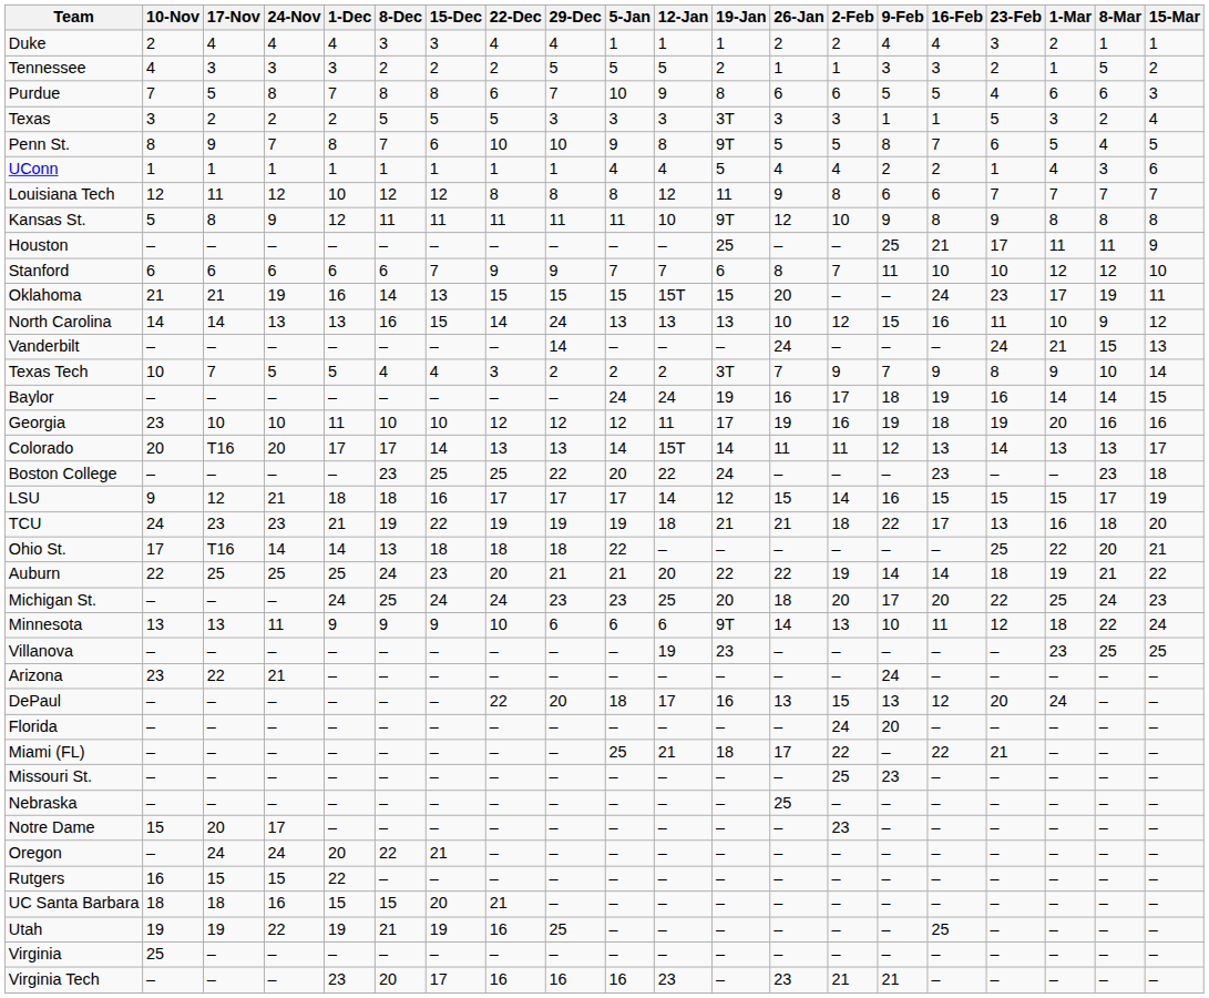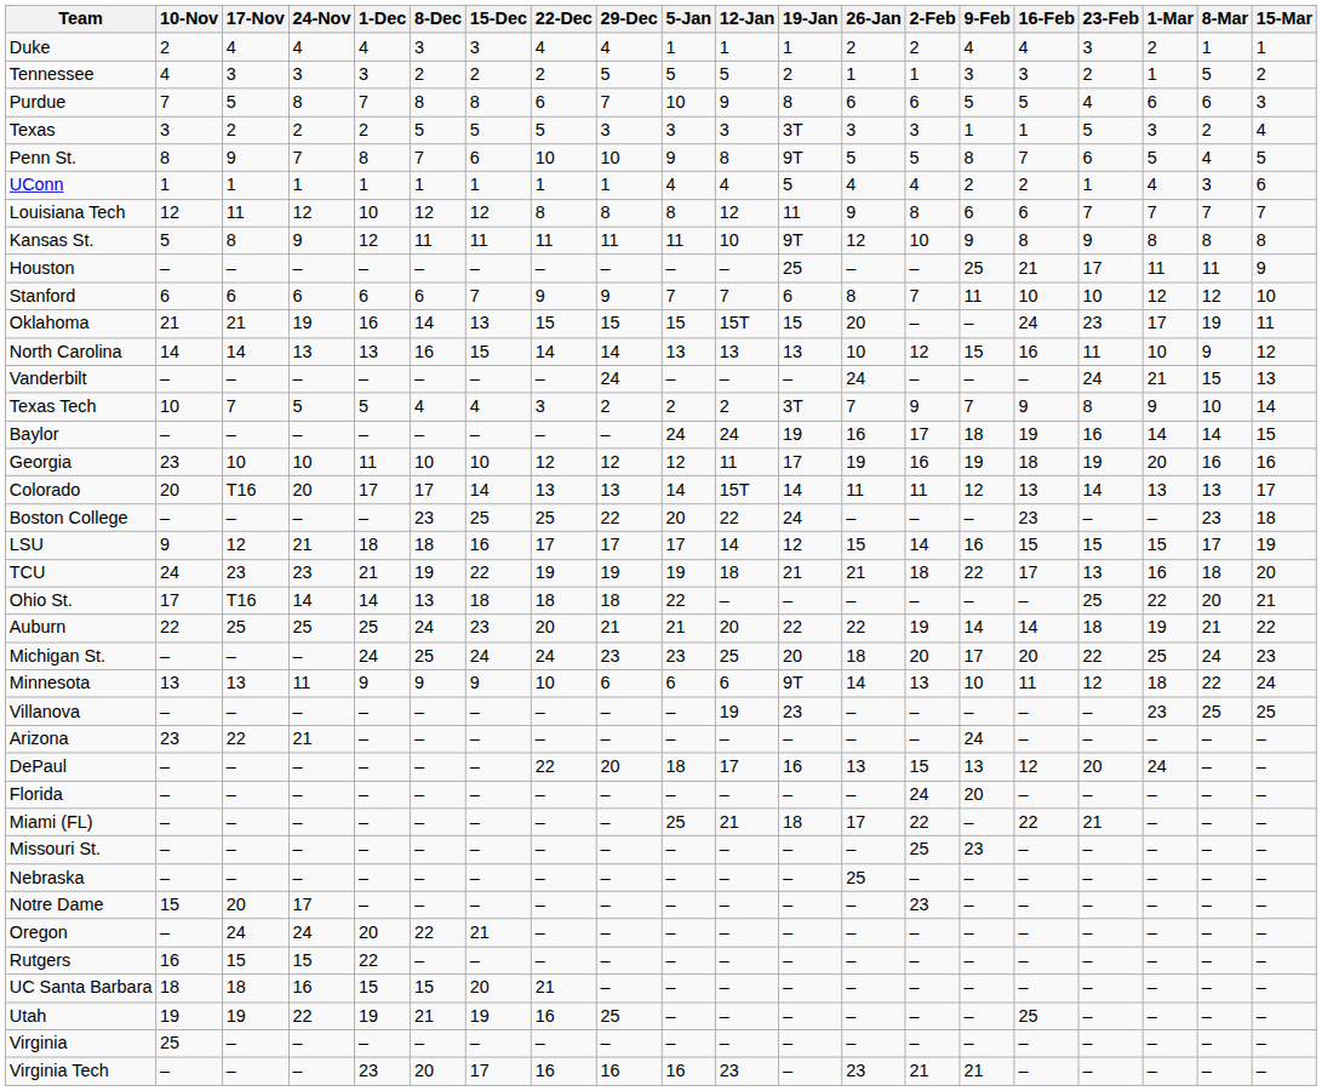 <table class="wikitable sortable">
 <tr>
 <th>Team</th>
 <th>10-Nov</th>
 <th>17-Nov</th>
 <th>24-Nov</th>
 <th>1-Dec</th>
 <th>8-Dec</th>
 <th>15-Dec</th>
 <th>22-Dec</th>
 <th>29-Dec</th>
 <th>5-Jan</th>
 <th>12-Jan</th>
 <th>19-Jan</th>
 <th>26-Jan</th>
 <th>2-Feb</th>
 <th>9-Feb</th>
 <th>16-Feb</th>
 <th>23-Feb</th>
 <th>1-Mar</th>
 <th>8-Mar</th>
 <th>15-Mar</th>
 </tr>
 <tr>
 <td>Duke</td>
 <td>2</td>
 <td>4</td>
 <td>4</td>
 <td>4</td>
 <td>3</td>
 <td>3</td>
 <td>4</td>
 <td>4</td>
 <td>1</td>
 <td>1</td>
 <td>1</td>
 <td>2</td>
 <td>2</td>
 <td>4</td>
 <td>4</td>
 <td>3</td>
 <td>2</td>
 <td>1</td>
 <td>1</td>
 </tr>
 <tr>
 <td>Tennessee</td>
 <td>4</td>
 <td>3</td>
 <td>3</td>
 <td>3</td>
 <td>2</td>
 <td>2</td>
 <td>2</td>
 <td>5</td>
 <td>5</td>
 <td>5</td>
 <td>2</td>
 <td>1</td>
 <td>1</td>
 <td>3</td>
 <td>3</td>
 <td>2</td>
 <td>1</td>
 <td>5</td>
 <td>2</td>
 </tr>
 <tr>
 <td>Purdue</td>
 <td>7</td>
 <td>5</td>
 <td>8</td>
 <td>7</td>
 <td>8</td>
 <td>8</td>
 <td>6</td>
 <td>7</td>
 <td>10</td>
 <td>9</td>
 <td>8</td>
 <td>6</td>
 <td>6</td>
 <td>5</td>
 <td>5</td>
 <td>4</td>
 <td>6</td>
 <td>6</td>
 <td>3</td>
 </tr>
 <tr>
 <td>Texas</td>
 <td>3</td>
 <td>2</td>
 <td>2</td>
 <td>2</td>
 <td>5</td>
 <td>5</td>
 <td>5</td>
 <td>3</td>
 <td>3</td>
 <td>3</td>
 <td data-sort-value=3>3T</td>
 <td>3</td>
 <td>3</td>
 <td>1</td>
 <td>1</td>
 <td>5</td>
 <td>3</td>
 <td>2</td>
 <td>4</td>
 </tr>
 <tr>
 <td>Penn St.</td>
 <td>8</td>
 <td>9</td>
 <td>7</td>
 <td>8</td>
 <td>7</td>
 <td>6</td>
 <td>10</td>
 <td>10</td>
 <td>9</td>
 <td>8</td>
 <td data-sort-value=9>9T</td>
 <td>5</td>
 <td>5</td>
 <td>8</td>
 <td>7</td>
 <td>6</td>
 <td>5</td>
 <td>4</td>
 <td>5</td>
 </tr>
 <tr>
 <td><a href='#'>UConn</a></td>
 <td>1</td>
 <td>1</td>
 <td>1</td>
 <td>1</td>
 <td>1</td>
 <td>1</td>
 <td>1</td>
 <td>1</td>
 <td>4</td>
 <td>4</td>
 <td>5</td>
 <td>4</td>
 <td>4</td>
 <td>2</td>
 <td>2</td>
 <td>1</td>
 <td>4</td>
 <td>3</td>
 <td>6</td>
 </tr>
 <tr>
 <td>Louisiana Tech</td>
 <td>12</td>
 <td>11</td>
 <td>12</td>
 <td>10</td>
 <td>12</td>
 <td>12</td>
 <td>8</td>
 <td>8</td>
 <td>8</td>
 <td>12</td>
 <td>11</td>
 <td>9</td>
 <td>8</td>
 <td>6</td>
 <td>6</td>
 <td>7</td>
 <td>7</td>
 <td>7</td>
 <td>7</td>
 </tr>
 <tr>
 <td>Kansas St.</td>
 <td>5</td>
 <td>8</td>
 <td>9</td>
 <td>12</td>
 <td>11</td>
 <td>11</td>
 <td>11</td>
 <td>11</td>
 <td>11</td>
 <td>10</td>
 <td data-sort-value=9>9T</td>
 <td>12</td>
 <td>10</td>
 <td>9</td>
 <td>8</td>
 <td>9</td>
 <td>8</td>
 <td>8</td>
 <td>8</td>
 </tr>
 <tr>
 <td>Houston</td>
 <td data-sort-value=99>–</td>
 <td data-sort-value=99>–</td>
 <td data-sort-value=99>–</td>
 <td data-sort-value=99>–</td>
 <td data-sort-value=99>–</td>
 <td data-sort-value=99>–</td>
 <td data-sort-value=99>–</td>
 <td data-sort-value=99>–</td>
 <td data-sort-value=99>–</td>
 <td data-sort-value=99>–</td>
 <td>25</td>
 <td data-sort-value=99>–</td>
 <td data-sort-value=99>–</td>
 <td>25</td>
 <td>21</td>
 <td>17</td>
 <td>11</td>
 <td>11</td>
 <td>9</td>
 </tr>
 <tr>
 <td>Stanford</td>
 <td>6</td>
 <td>6</td>
 <td>6</td>
 <td>6</td>
 <td>6</td>
 <td>7</td>
 <td>9</td>
 <td>9</td>
 <td>7</td>
 <td>7</td>
 <td>6</td>
 <td>8</td>
 <td>7</td>
 <td>11</td>
 <td>10</td>
 <td>10</td>
 <td>12</td>
 <td>12</td>
 <td>10</td>
 </tr>
 <tr>
 <td>Oklahoma</td>
 <td>21</td>
 <td>21</td>
 <td>19</td>
 <td>16</td>
 <td>14</td>
 <td>13</td>
 <td>15</td>
 <td>15</td>
 <td>15</td>
 <td data-sort-value=15>15T</td>
 <td>15</td>
 <td>20</td>
 <td data-sort-value=99>–</td>
 <td data-sort-value=99>–</td>
 <td>24</td>
 <td>23</td>
 <td>17</td>
 <td>19</td>
 <td>11</td>
 </tr>
 <tr>
 <td>North Carolina</td>
 <td>14</td>
 <td>14</td>
 <td>13</td>
 <td>13</td>
 <td>16</td>
 <td>15</td>
 <td>14</td>
-<td>24</td>
+<td>14</td>
 <td>13</td>
 <td>13</td>
 <td>13</td>
 <td>10</td>
 <td>12</td>
 <td>15</td>
 <td>16</td>
 <td>11</td>
 <td>10</td>
 <td>9</td>
 <td>12</td>
 </tr>
 <tr>
 <td>Vanderbilt</td>
 <td data-sort-value=99>–</td>
 <td data-sort-value=99>–</td>
 <td data-sort-value=99>–</td>
 <td data-sort-value=99>–</td>
 <td data-sort-value=99>–</td>
 <td data-sort-value=99>–</td>
 <td data-sort-value=99>–</td>
-<td>14</td>
+<td>24</td>
 <td data-sort-value=99>–</td>
 <td data-sort-value=99>–</td>
 <td data-sort-value=99>–</td>
 <td>24</td>
 <td data-sort-value=99>–</td>
 <td data-sort-value=99>–</td>
 <td data-sort-value=99>–</td>
 <td>24</td>
 <td>21</td>
 <td>15</td>
 <td>13</td>
 </tr>
 <tr>
 <td>Texas Tech</td>
 <td>10</td>
 <td>7</td>
 <td>5</td>
 <td>5</td>
 <td>4</td>
 <td>4</td>
 <td>3</td>
 <td>2</td>
 <td>2</td>
 <td>2</td>
 <td data-sort-value=3>3T</td>
 <td>7</td>
 <td>9</td>
 <td>7</td>
 <td>9</td>
 <td>8</td>
 <td>9</td>
 <td>10</td>
 <td>14</td>
 </tr>
 <tr>
 <td>Baylor</td>
 <td data-sort-value=99>–</td>
 <td data-sort-value=99>–</td>
 <td data-sort-value=99>–</td>
 <td data-sort-value=99>–</td>
 <td data-sort-value=99>–</td>
 <td data-sort-value=99>–</td>
 <td data-sort-value=99>–</td>
 <td data-sort-value=99>–</td>
 <td>24</td>
 <td>24</td>
 <td>19</td>
 <td>16</td>
 <td>17</td>
 <td>18</td>
 <td>19</td>
 <td>16</td>
 <td>14</td>
 <td>14</td>
 <td>15</td>
 </tr>
 <tr>
 <td>Georgia</td>
 <td>23</td>
 <td>10</td>
 <td>10</td>
 <td>11</td>
 <td>10</td>
 <td>10</td>
 <td>12</td>
 <td>12</td>
 <td>12</td>
 <td>11</td>
 <td>17</td>
 <td>19</td>
 <td>16</td>
 <td>19</td>
 <td>18</td>
 <td>19</td>
 <td>20</td>
 <td>16</td>
 <td>16</td>
 </tr>
 <tr>
 <td>Colorado</td>
 <td>20</td>
 <td data-sort-value=16>T16</td>
 <td>20</td>
 <td>17</td>
 <td>17</td>
 <td>14</td>
 <td>13</td>
 <td>13</td>
 <td>14</td>
 <td data-sort-value=15>15T</td>
 <td>14</td>
 <td>11</td>
 <td>11</td>
 <td>12</td>
 <td>13</td>
 <td>14</td>
 <td>13</td>
 <td>13</td>
 <td>17</td>
 </tr>
 <tr>
 <td>Boston College</td>
 <td data-sort-value=99>–</td>
 <td data-sort-value=99>–</td>
 <td data-sort-value=99>–</td>
 <td data-sort-value=99>–</td>
 <td>23</td>
 <td>25</td>
 <td>25</td>
 <td>22</td>
 <td>20</td>
 <td>22</td>
 <td>24</td>
 <td data-sort-value=99>–</td>
 <td data-sort-value=99>–</td>
 <td data-sort-value=99>–</td>
 <td>23</td>
 <td data-sort-value=99>–</td>
 <td data-sort-value=99>–</td>
 <td>23</td>
 <td>18</td>
 </tr>
 <tr>
 <td>LSU</td>
 <td>9</td>
 <td>12</td>
 <td>21</td>
 <td>18</td>
 <td>18</td>
 <td>16</td>
 <td>17</td>
 <td>17</td>
 <td>17</td>
 <td>14</td>
 <td>12</td>
 <td>15</td>
 <td>14</td>
 <td>16</td>
 <td>15</td>
 <td>15</td>
 <td>15</td>
 <td>17</td>
 <td>19</td>
 </tr>
 <tr>
 <td>TCU</td>
 <td>24</td>
 <td>23</td>
 <td>23</td>
 <td>21</td>
 <td>19</td>
 <td>22</td>
 <td>19</td>
 <td>19</td>
 <td>19</td>
 <td>18</td>
 <td>21</td>
 <td>21</td>
 <td>18</td>
 <td>22</td>
 <td>17</td>
 <td>13</td>
 <td>16</td>
 <td>18</td>
 <td>20</td>
 </tr>
 <tr>
 <td>Ohio St.</td>
 <td>17</td>
 <td data-sort-value=16>T16</td>
 <td>14</td>
 <td>14</td>
 <td>13</td>
 <td>18</td>
 <td>18</td>
 <td>18</td>
 <td>22</td>
 <td data-sort-value=99>–</td>
 <td data-sort-value=99>–</td>
 <td data-sort-value=99>–</td>
 <td data-sort-value=99>–</td>
 <td data-sort-value=99>–</td>
 <td data-sort-value=99>–</td>
 <td>25</td>
 <td>22</td>
 <td>20</td>
 <td>21</td>
 </tr>
 <tr>
 <td>Auburn</td>
 <td>22</td>
 <td>25</td>
 <td>25</td>
 <td>25</td>
 <td>24</td>
 <td>23</td>
 <td>20</td>
 <td>21</td>
 <td>21</td>
 <td>20</td>
 <td>22</td>
 <td>22</td>
 <td>19</td>
 <td>14</td>
 <td>14</td>
 <td>18</td>
 <td>19</td>
 <td>21</td>
 <td>22</td>
 </tr>
 <tr>
 <td>Michigan St.</td>
 <td data-sort-value=99>–</td>
 <td data-sort-value=99>–</td>
 <td data-sort-value=99>–</td>
 <td>24</td>
 <td>25</td>
 <td>24</td>
 <td>24</td>
 <td>23</td>
 <td>23</td>
 <td>25</td>
 <td>20</td>
 <td>18</td>
 <td>20</td>
 <td>17</td>
 <td>20</td>
 <td>22</td>
 <td>25</td>
 <td>24</td>
 <td>23</td>
 </tr>
 <tr>
 <td>Minnesota</td>
 <td>13</td>
 <td>13</td>
 <td>11</td>
 <td>9</td>
 <td>9</td>
 <td>9</td>
 <td>10</td>
 <td>6</td>
 <td>6</td>
 <td>6</td>
 <td data-sort-value=9>9T</td>
 <td>14</td>
 <td>13</td>
 <td>10</td>
 <td>11</td>
 <td>12</td>
 <td>18</td>
 <td>22</td>
 <td>24</td>
 </tr>
 <tr>
 <td>Villanova</td>
 <td data-sort-value=99>–</td>
 <td data-sort-value=99>–</td>
 <td data-sort-value=99>–</td>
 <td data-sort-value=99>–</td>
 <td data-sort-value=99>–</td>
 <td data-sort-value=99>–</td>
 <td data-sort-value=99>–</td>
 <td data-sort-value=99>–</td>
 <td data-sort-value=99>–</td>
 <td>19</td>
 <td>23</td>
 <td data-sort-value=99>–</td>
 <td data-sort-value=99>–</td>
 <td data-sort-value=99>–</td>
 <td data-sort-value=99>–</td>
 <td data-sort-value=99>–</td>
 <td>23</td>
 <td>25</td>
 <td>25</td>
 </tr>
 <tr>
 <td>Arizona</td>
 <td>23</td>
 <td>22</td>
 <td>21</td>
 <td data-sort-value=99>–</td>
 <td data-sort-value=99>–</td>
 <td data-sort-value=99>–</td>
 <td data-sort-value=99>–</td>
 <td data-sort-value=99>–</td>
 <td data-sort-value=99>–</td>
 <td data-sort-value=99>–</td>
 <td data-sort-value=99>–</td>
 <td data-sort-value=99>–</td>
 <td data-sort-value=99>–</td>
 <td>24</td>
 <td data-sort-value=99>–</td>
 <td data-sort-value=99>–</td>
 <td data-sort-value=99>–</td>
 <td data-sort-value=99>–</td>
 <td data-sort-value=99>–</td>
 </tr>
 <tr>
 <td>DePaul</td>
 <td data-sort-value=99>–</td>
 <td data-sort-value=99>–</td>
 <td data-sort-value=99>–</td>
 <td data-sort-value=99>–</td>
 <td data-sort-value=99>–</td>
 <td data-sort-value=99>–</td>
 <td>22</td>
 <td>20</td>
 <td>18</td>
 <td>17</td>
 <td>16</td>
 <td>13</td>
 <td>15</td>
 <td>13</td>
 <td>12</td>
 <td>20</td>
 <td>24</td>
 <td data-sort-value=99>–</td>
 <td data-sort-value=99>–</td>
 </tr>
 <tr>
 <td>Florida</td>
 <td data-sort-value=99>–</td>
 <td data-sort-value=99>–</td>
 <td data-sort-value=99>–</td>
 <td data-sort-value=99>–</td>
 <td data-sort-value=99>–</td>
 <td data-sort-value=99>–</td>
 <td data-sort-value=99>–</td>
 <td data-sort-value=99>–</td>
 <td data-sort-value=99>–</td>
 <td data-sort-value=99>–</td>
 <td data-sort-value=99>–</td>
 <td data-sort-value=99>–</td>
 <td>24</td>
 <td>20</td>
 <td data-sort-value=99>–</td>
 <td data-sort-value=99>–</td>
 <td data-sort-value=99>–</td>
 <td data-sort-value=99>–</td>
 <td data-sort-value=99>–</td>
 </tr>
 <tr>
 <td>Miami (FL)</td>
 <td data-sort-value=99>–</td>
 <td data-sort-value=99>–</td>
 <td data-sort-value=99>–</td>
 <td data-sort-value=99>–</td>
 <td data-sort-value=99>–</td>
 <td data-sort-value=99>–</td>
 <td data-sort-value=99>–</td>
 <td data-sort-value=99>–</td>
 <td>25</td>
 <td>21</td>
 <td>18</td>
 <td>17</td>
 <td>22</td>
 <td data-sort-value=99>–</td>
 <td>22</td>
 <td>21</td>
 <td data-sort-value=99>–</td>
 <td data-sort-value=99>–</td>
 <td data-sort-value=99>–</td>
 </tr>
 <tr>
 <td>Missouri St.</td>
 <td data-sort-value=99>–</td>
 <td data-sort-value=99>–</td>
 <td data-sort-value=99>–</td>
 <td data-sort-value=99>–</td>
 <td data-sort-value=99>–</td>
 <td data-sort-value=99>–</td>
 <td data-sort-value=99>–</td>
 <td data-sort-value=99>–</td>
 <td data-sort-value=99>–</td>
 <td data-sort-value=99>–</td>
 <td data-sort-value=99>–</td>
 <td data-sort-value=99>–</td>
 <td>25</td>
 <td>23</td>
 <td data-sort-value=99>–</td>
 <td data-sort-value=99>–</td>
 <td data-sort-value=99>–</td>
 <td data-sort-value=99>–</td>
 <td data-sort-value=99>–</td>
 </tr>
 <tr>
 <td>Nebraska</td>
 <td data-sort-value=99>–</td>
 <td data-sort-value=99>–</td>
 <td data-sort-value=99>–</td>
 <td data-sort-value=99>–</td>
 <td data-sort-value=99>–</td>
 <td data-sort-value=99>–</td>
 <td data-sort-value=99>–</td>
 <td data-sort-value=99>–</td>
 <td data-sort-value=99>–</td>
 <td data-sort-value=99>–</td>
 <td data-sort-value=99>–</td>
 <td>25</td>
 <td data-sort-value=99>–</td>
 <td data-sort-value=99>–</td>
 <td data-sort-value=99>–</td>
 <td data-sort-value=99>–</td>
 <td data-sort-value=99>–</td>
 <td data-sort-value=99>–</td>
 <td data-sort-value=99>–</td>
 </tr>
 <tr>
 <td>Notre Dame</td>
 <td>15</td>
 <td>20</td>
 <td>17</td>
 <td data-sort-value=99>–</td>
 <td data-sort-value=99>–</td>
 <td data-sort-value=99>–</td>
 <td data-sort-value=99>–</td>
 <td data-sort-value=99>–</td>
 <td data-sort-value=99>–</td>
 <td data-sort-value=99>–</td>
 <td data-sort-value=99>–</td>
 <td data-sort-value=99>–</td>
 <td>23</td>
 <td data-sort-value=99>–</td>
 <td data-sort-value=99>–</td>
 <td data-sort-value=99>–</td>
 <td data-sort-value=99>–</td>
 <td data-sort-value=99>–</td>
 <td data-sort-value=99>–</td>
 </tr>
 <tr>
 <td>Oregon</td>
 <td data-sort-value=99>–</td>
 <td>24</td>
 <td>24</td>
 <td>20</td>
 <td>22</td>
 <td>21</td>
 <td data-sort-value=99>–</td>
 <td data-sort-value=99>–</td>
 <td data-sort-value=99>–</td>
 <td data-sort-value=99>–</td>
 <td data-sort-value=99>–</td>
 <td data-sort-value=99>–</td>
 <td data-sort-value=99>–</td>
 <td data-sort-value=99>–</td>
 <td data-sort-value=99>–</td>
 <td data-sort-value=99>–</td>
 <td data-sort-value=99>–</td>
 <td data-sort-value=99>–</td>
 <td data-sort-value=99>–</td>
 </tr>
 <tr>
 <td>Rutgers</td>
 <td>16</td>
 <td>15</td>
 <td>15</td>
 <td>22</td>
 <td data-sort-value=99>–</td>
 <td data-sort-value=99>–</td>
 <td data-sort-value=99>–</td>
 <td data-sort-value=99>–</td>
 <td data-sort-value=99>–</td>
 <td data-sort-value=99>–</td>
 <td data-sort-value=99>–</td>
 <td data-sort-value=99>–</td>
 <td data-sort-value=99>–</td>
 <td data-sort-value=99>–</td>
 <td data-sort-value=99>–</td>
 <td data-sort-value=99>–</td>
 <td data-sort-value=99>–</td>
 <td data-sort-value=99>–</td>
 <td data-sort-value=99>–</td>
 </tr>
 <tr>
 <td>UC Santa Barbara</td>
 <td>18</td>
 <td>18</td>
 <td>16</td>
 <td>15</td>
 <td>15</td>
 <td>20</td>
 <td>21</td>
 <td data-sort-value=99>–</td>
 <td data-sort-value=99>–</td>
 <td data-sort-value=99>–</td>
 <td data-sort-value=99>–</td>
 <td data-sort-value=99>–</td>
 <td data-sort-value=99>–</td>
 <td data-sort-value=99>–</td>
 <td data-sort-value=99>–</td>
 <td data-sort-value=99>–</td>
 <td data-sort-value=99>–</td>
 <td data-sort-value=99>–</td>
 <td data-sort-value=99>–</td>
 </tr>
 <tr>
 <td>Utah</td>
 <td>19</td>
 <td>19</td>
 <td>22</td>
 <td>19</td>
 <td>21</td>
 <td>19</td>
 <td>16</td>
 <td>25</td>
 <td data-sort-value=99>–</td>
 <td data-sort-value=99>–</td>
 <td data-sort-value=99>–</td>
 <td data-sort-value=99>–</td>
 <td data-sort-value=99>–</td>
 <td data-sort-value=99>–</td>
 <td>25</td>
 <td data-sort-value=99>–</td>
 <td data-sort-value=99>–</td>
 <td data-sort-value=99>–</td>
 <td data-sort-value=99>–</td>
 </tr>
 <tr>
 <td>Virginia</td>
 <td>25</td>
 <td data-sort-value=99>–</td>
 <td data-sort-value=99>–</td>
 <td data-sort-value=99>–</td>
 <td data-sort-value=99>–</td>
 <td data-sort-value=99>–</td>
 <td data-sort-value=99>–</td>
 <td data-sort-value=99>–</td>
 <td data-sort-value=99>–</td>
 <td data-sort-value=99>–</td>
 <td data-sort-value=99>–</td>
 <td data-sort-value=99>–</td>
 <td data-sort-value=99>–</td>
 <td data-sort-value=99>–</td>
 <td data-sort-value=99>–</td>
 <td data-sort-value=99>–</td>
 <td data-sort-value=99>–</td>
 <td data-sort-value=99>–</td>
 <td data-sort-value=99>–</td>
 </tr>
 <tr>
 <td>Virginia Tech</td>
 <td data-sort-value=99>–</td>
 <td data-sort-value=99>–</td>
 <td data-sort-value=99>–</td>
 <td>23</td>
 <td>20</td>
 <td>17</td>
 <td>16</td>
 <td>16</td>
 <td>16</td>
 <td>23</td>
 <td data-sort-value=99>–</td>
 <td>23</td>
 <td>21</td>
 <td>21</td>
 <td data-sort-value=99>–</td>
 <td data-sort-value=99>–</td>
 <td data-sort-value=99>–</td>
 <td data-sort-value=99>–</td>
 <td data-sort-value=99>–</td>
 </tr>
 </table>
